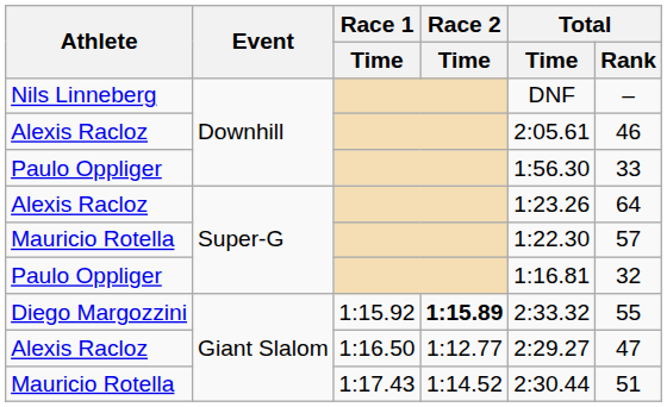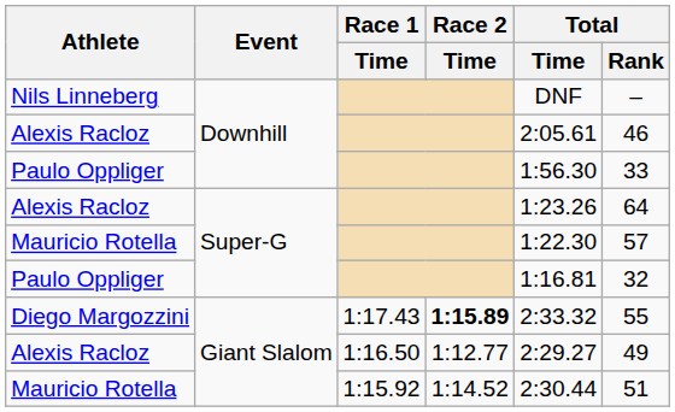 <table class="wikitable" style="font-size:90%">
 <tr>
 <th rowspan="2">Athlete</th>
 <th rowspan="2">Event</th>
 <th>Race 1</th>
 <th>Race 2</th>
 <th colspan="2">Total</th>
 </tr>
 <tr>
 <th>Time</th>
 <th>Time</th>
 <th>Time</th>
 <th>Rank</th>
 </tr>
 <tr>
 <td><a href='#'>Nils Linneberg</a></td>
 <td rowspan="3">Downhill</td>
 <td colspan="2" bgcolor="wheat"></td>
 <td align="center">DNF</td>
 <td align="center">–</td>
 </tr>
 <tr>
 <td><a href='#'>Alexis Racloz</a></td>
 <td colspan="2" bgcolor="wheat"></td>
 <td align="center">2:05.61</td>
 <td align="center">46</td>
 </tr>
 <tr>
 <td><a href='#'>Paulo Oppliger</a></td>
 <td colspan="2" bgcolor="wheat"></td>
 <td align="center">1:56.30</td>
 <td align="center">33</td>
 </tr>
 <tr>
 <td><a href='#'>Alexis Racloz</a></td>
 <td rowspan="3">Super-G</td>
 <td colspan="2" bgcolor="wheat"></td>
 <td align="center">1:23.26</td>
 <td align="center">64</td>
 </tr>
 <tr>
 <td><a href='#'>Mauricio Rotella</a></td>
 <td colspan="2" bgcolor="wheat"></td>
 <td align="center">1:22.30</td>
 <td align="center">57</td>
 </tr>
 <tr>
 <td><a href='#'>Paulo Oppliger</a></td>
 <td colspan="2" bgcolor="wheat"></td>
 <td align="center">1:16.81</td>
 <td align="center">32</td>
 </tr>
 <tr>
 <td><a href='#'>Diego Margozzini</a></td>
 <td rowspan="3">Giant Slalom</td>
-<td align="center">1:15.92</td>
+<td align="center">1:17.43</td>
 <td align="center"><strong>1:15.89</strong></td>
 <td align="center">2:33.32</td>
 <td align="center">55</td>
 </tr>
 <tr>
 <td><a href='#'>Alexis Racloz</a></td>
 <td align="center">1:16.50</td>
 <td align="center">1:12.77</td>
 <td align="center">2:29.27</td>
-<td align="center">47</td>
+<td align="center">49</td>
 </tr>
 <tr>
 <td><a href='#'>Mauricio Rotella</a></td>
-<td align="center">1:17.43</td>
+<td align="center">1:15.92</td>
 <td align="center">1:14.52</td>
 <td align="center">2:30.44</td>
 <td align="center">51</td>
 </tr>
 </table>
